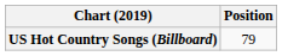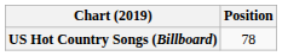 <table class="wikitable plainrowheaders" style="text-align:center">
 <tr>
 <th scope="col">Chart (2019)</th>
 <th scope="col">Position</th>
 </tr>
 <tr>
 <th scope="row">US Hot Country Songs (<em>Billboard</em>)</th>
-<td>79</td>
+<td>78</td>
 </tr>
 </table>
